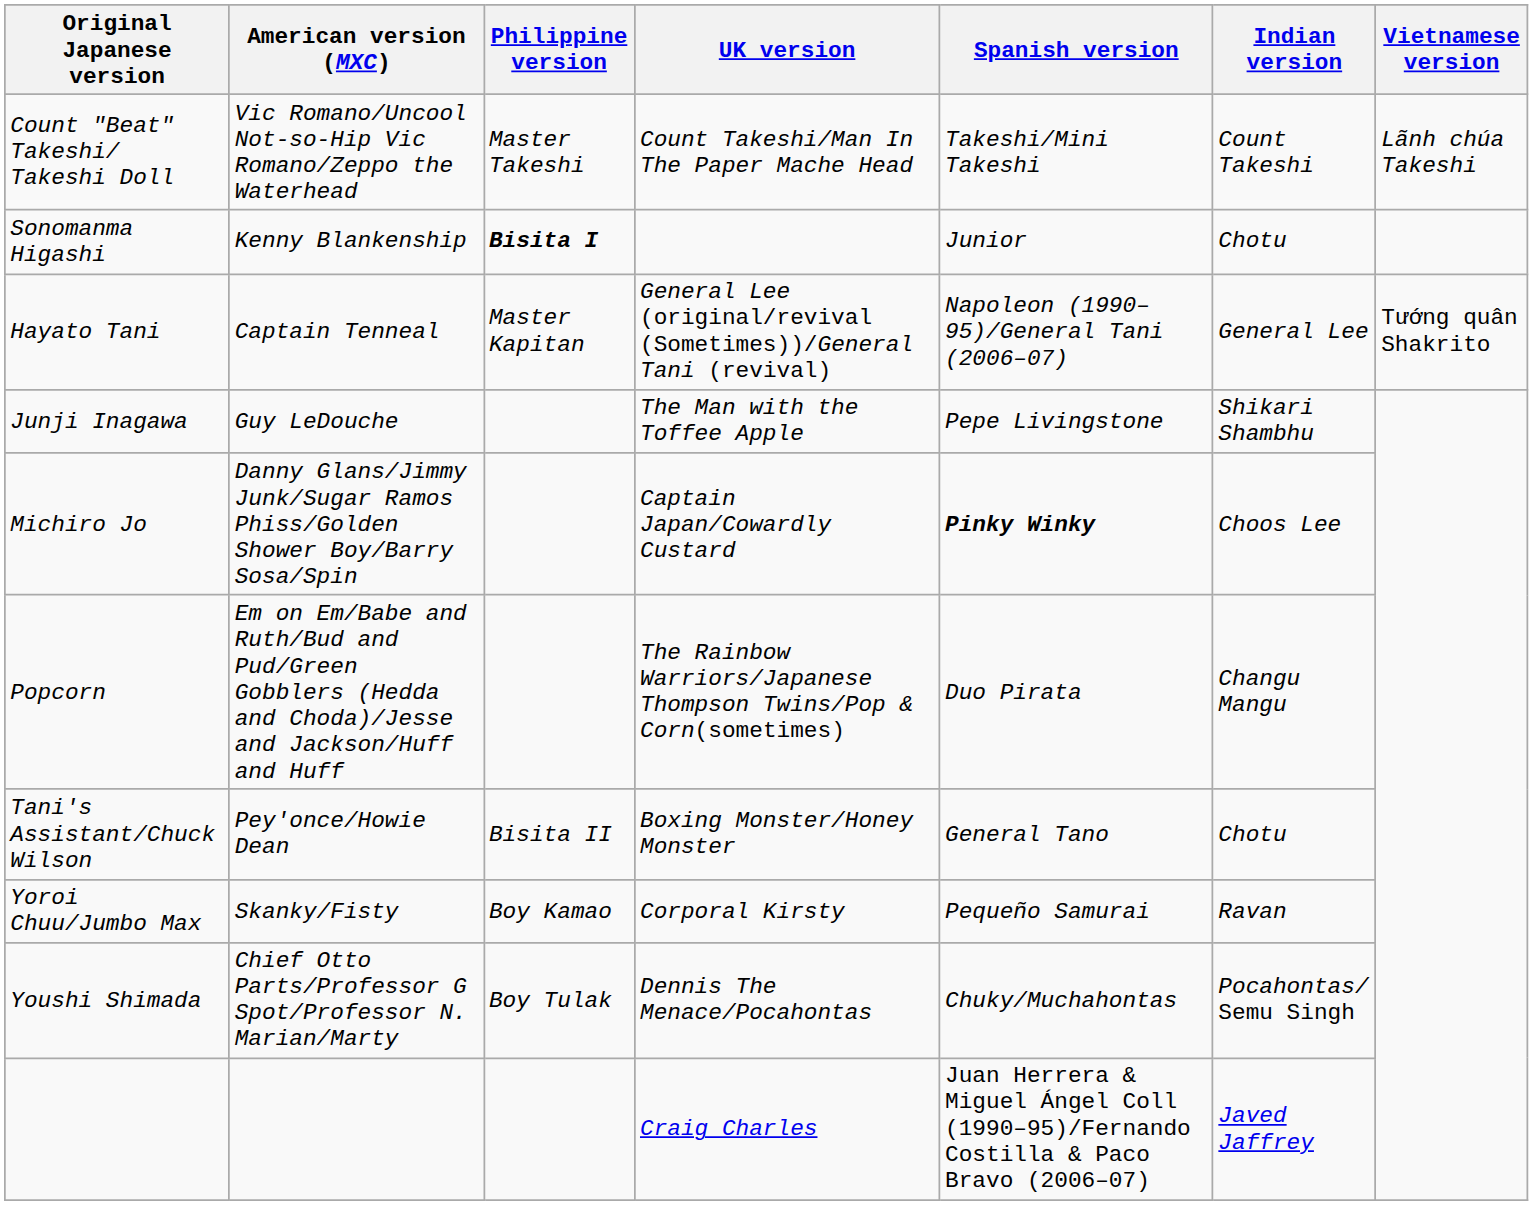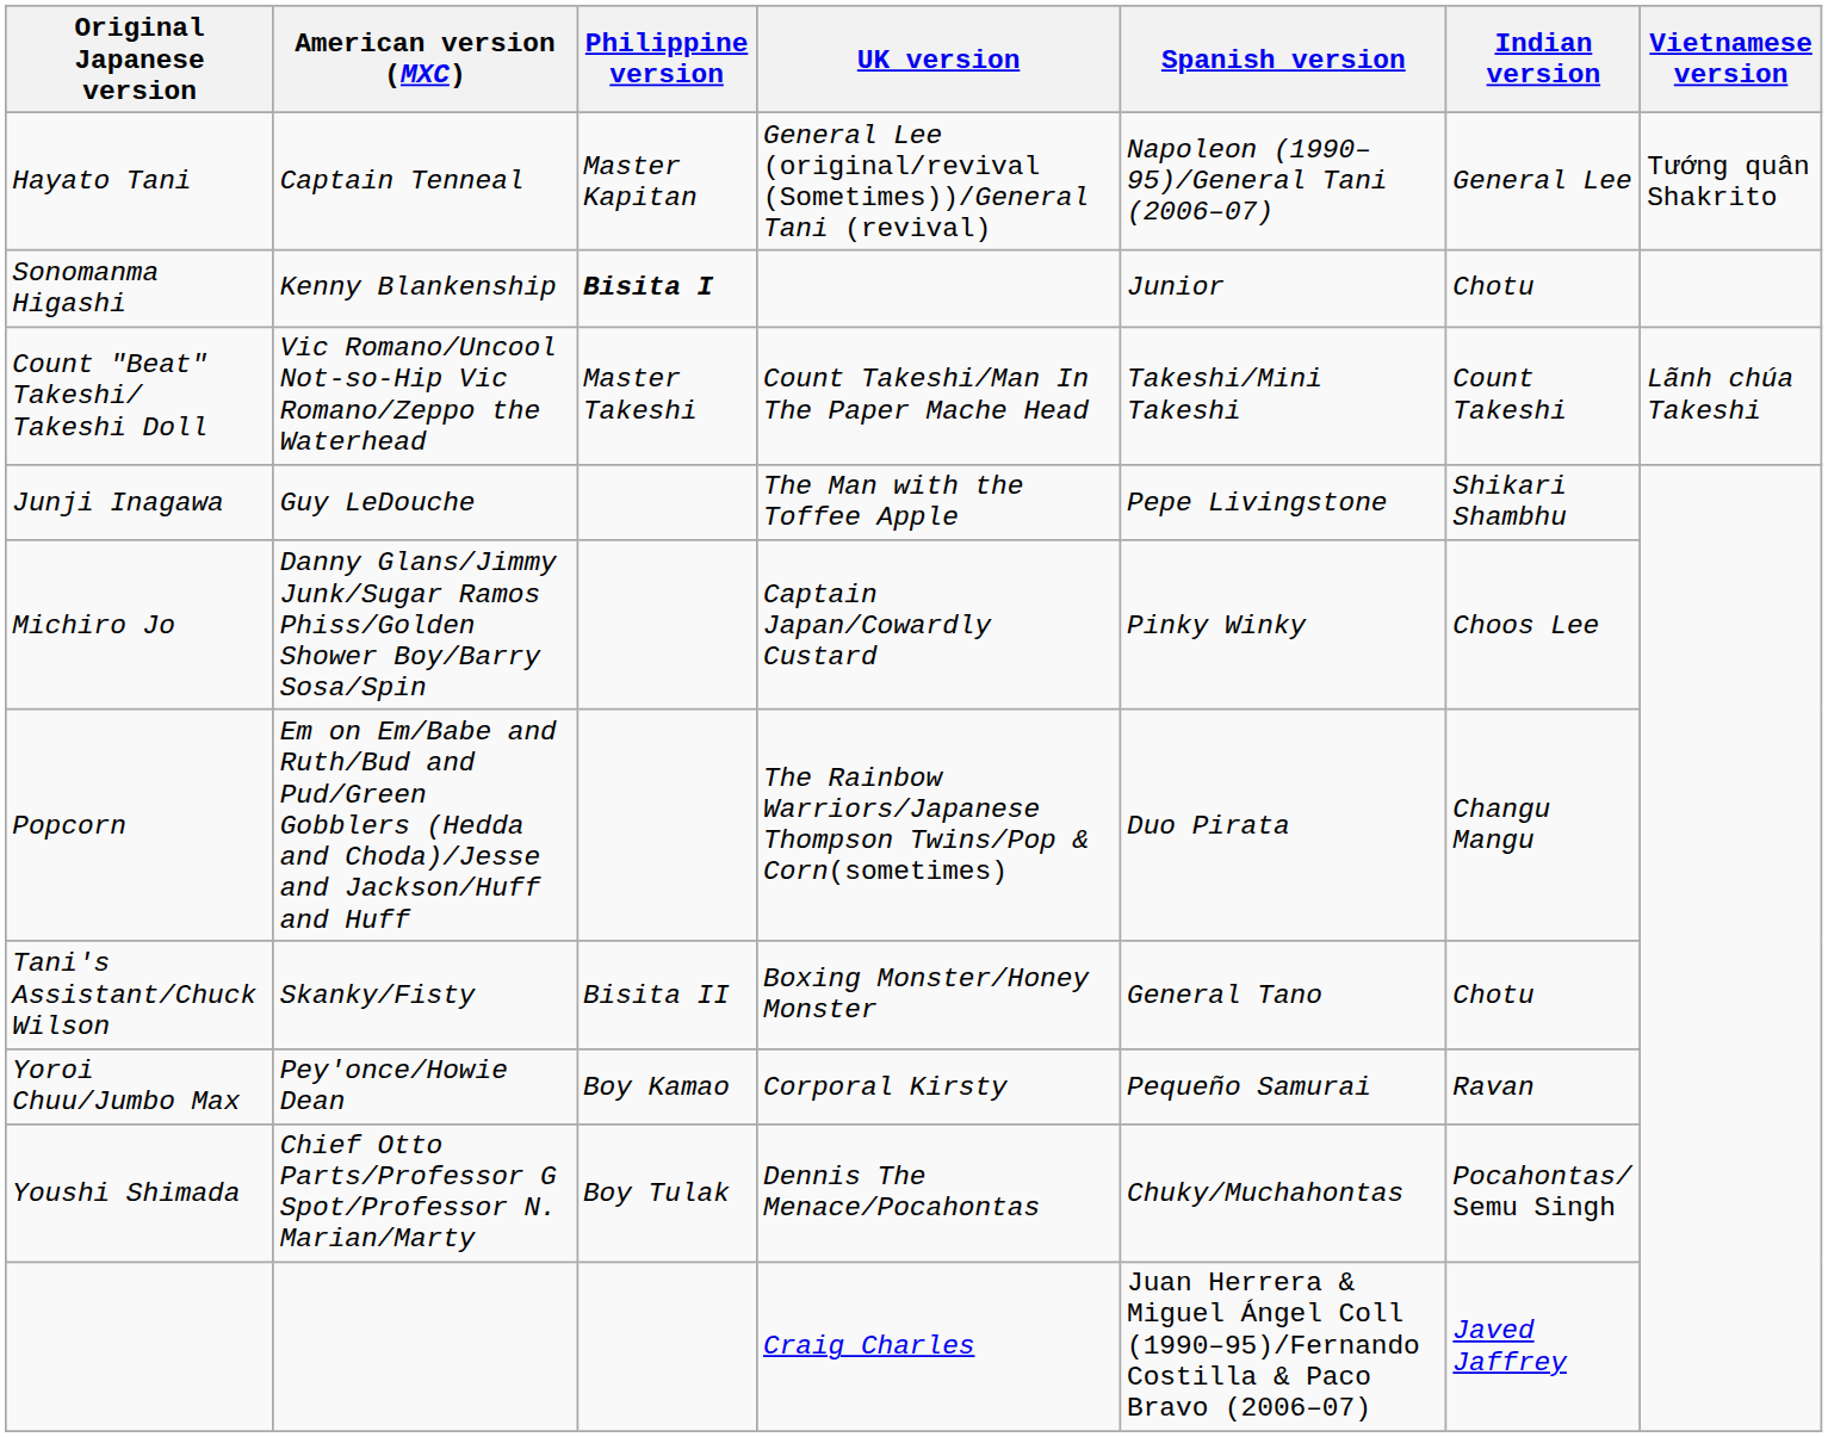 <table class="wikitable sortable">
 <tr>
 <th>Original Japanese version</th>
 <th>American version (<em><a href='#'>MXC</a></em>)</th>
 <th><a href='#'>Philippine version</a></th>
 <th><a href='#'>UK version</a></th>
 <th><a href='#'>Spanish version</a></th>
 <th><a href='#'>Indian version</a></th>
 <th><a href='#'>Vietnamese version</a></th>
 </tr>
 <tr>
-<td><em>Count "Beat" Takeshi/ Takeshi Doll</em></td>
-<td><em>Vic Romano/Uncool Not-so-Hip Vic Romano/Zeppo the Waterhead</em></td>
-<td><em>Master Takeshi</em></td>
-<td><em>Count Takeshi/Man In The Paper Mache Head</em></td>
-<td><em>Takeshi/Mini Takeshi</em></td>
-<td><em>Count Takeshi</em></td>
-<td><em>Lãnh chúa Takeshi</em></td>
+<td><em>Hayato Tani</em></td>
+<td><em>Captain Tenneal</em></td>
+<td><em>Master Kapitan</em></td>
+<td><em>General Lee</em> (original/revival (Sometimes))/<em>General Tani</em> (revival)</td>
+<td><em>Napoleon (1990–95)/General Tani (2006–07)</em></td>
+<td !!><em>General Lee</em></td>
+<td>Tướng quân Shakrito</td>
 </tr>
 <tr>
 <td><em>Sonomanma Higashi</em></td>
 <td><em>Kenny Blankenship</em></td>
 <td><strong><em>Bisita I</em></strong></td>
 <td></td>
 <td><em>Junior</em></td>
 <td><em>Chotu</em></td>
 </tr>
 <tr>
-<td><em>Hayato Tani</em></td>
-<td><em>Captain Tenneal</em></td>
-<td><em>Master Kapitan</em></td>
-<td><em>General Lee</em> (original/revival (Sometimes))/<em>General Tani</em> (revival)</td>
-<td><em>Napoleon (1990–95)/General Tani (2006–07)</em></td>
-<td !!><em>General Lee</em></td>
-<td>Tướng quân Shakrito</td>
+<td><em>Count "Beat" Takeshi/ Takeshi Doll</em></td>
+<td><em>Vic Romano/Uncool Not-so-Hip Vic Romano/Zeppo the Waterhead</em></td>
+<td><em>Master Takeshi</em></td>
+<td><em>Count Takeshi/Man In The Paper Mache Head</em></td>
+<td><em>Takeshi/Mini Takeshi</em></td>
+<td><em>Count Takeshi</em></td>
+<td><em>Lãnh chúa Takeshi</em></td>
 </tr>
 <tr>
 <td><em>Junji Inagawa</em></td>
 <td><em>Guy LeDouche</em></td>
 <td></td>
 <td><em>The Man with the Toffee Apple</em></td>
 <td><em>Pepe Livingstone</em></td>
 <td><em>Shikari Shambhu</em></td>
 </tr>
 <tr>
 <td><em>Michiro Jo</em></td>
 <td><em>Danny Glans/Jimmy Junk/Sugar Ramos Phiss/Golden Shower Boy/Barry Sosa/Spin</em></td>
 <td></td>
 <td><em>Captain Japan/Cowardly Custard</em></td>
-<td><strong><em>Pinky Winky</em></strong></td>
+<td><em>Pinky Winky</em></td>
 <td><em>Choos Lee</em></td>
 </tr>
 <tr>
 <td><em>Popcorn</em></td>
 <td><em>Em on Em/Babe and Ruth/Bud and Pud/Green Gobblers (Hedda and Choda)/Jesse and Jackson/Huff and Huff</em></td>
 <td></td>
 <td><em>The Rainbow Warriors/Japanese Thompson Twins/Pop & Corn</em>(sometimes)</td>
 <td><em>Duo Pirata</em></td>
 <td><em>Changu Mangu</em></td>
 </tr>
 <tr>
 <td><em>Tani's Assistant/Chuck Wilson</em></td>
-<td><em>Pey'once/Howie Dean</em></td>
+<td><em>Skanky/Fisty</em></td>
 <td><em>Bisita II</em></td>
 <td><em>Boxing Monster/Honey Monster</em></td>
 <td><em>General Tano</em></td>
 <td><em>Chotu</em></td>
 </tr>
 <tr>
 <td><em>Yoroi Chuu/Jumbo Max</em></td>
-<td><em>Skanky/Fisty</em></td>
+<td><em>Pey'once/Howie Dean</em></td>
 <td><em>Boy Kamao</em></td>
 <td><em>Corporal Kirsty</em></td>
 <td><em>Pequeño Samurai</em></td>
 <td><em>Ravan</em></td>
 </tr>
 <tr>
 <td><em>Youshi Shimada</em></td>
 <td><em>Chief Otto Parts/Professor G Spot/Professor N. Marian/Marty</em></td>
 <td><em>Boy Tulak</em></td>
 <td><em>Dennis The Menace/Pocahontas</em></td>
 <td><em>Chuky/Muchahontas</em></td>
 <td><em>Pocahontas/</em><br>Semu Singh</td>
 </tr>
 <tr>
 <td></td>
 <td></td>
 <td></td>
 <td><em><a href='#'>Craig Charles</a></em></td>
 <td>Juan Herrera & Miguel Ángel Coll (1990–95)/Fernando Costilla & Paco Bravo (2006–07)</td>
 <td><em><a href='#'>Javed Jaffrey</a></em></td>
 </tr>
 </table>
